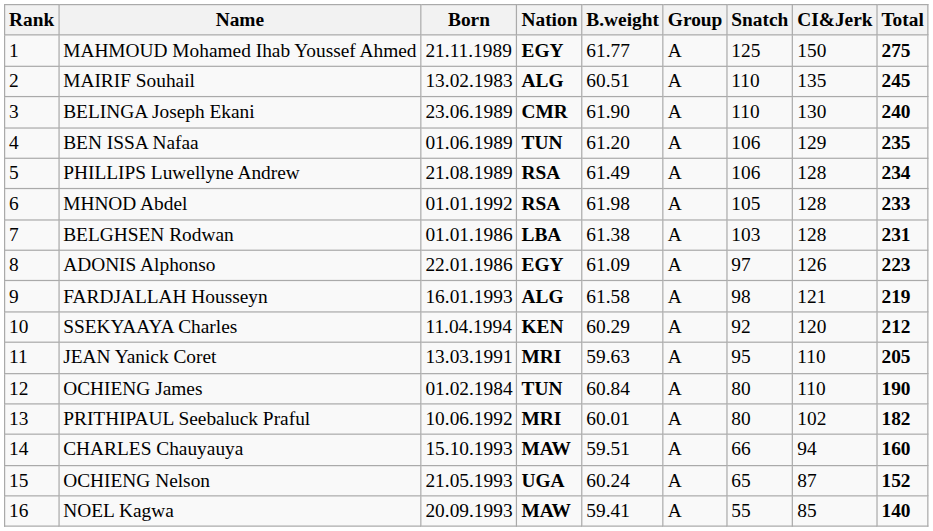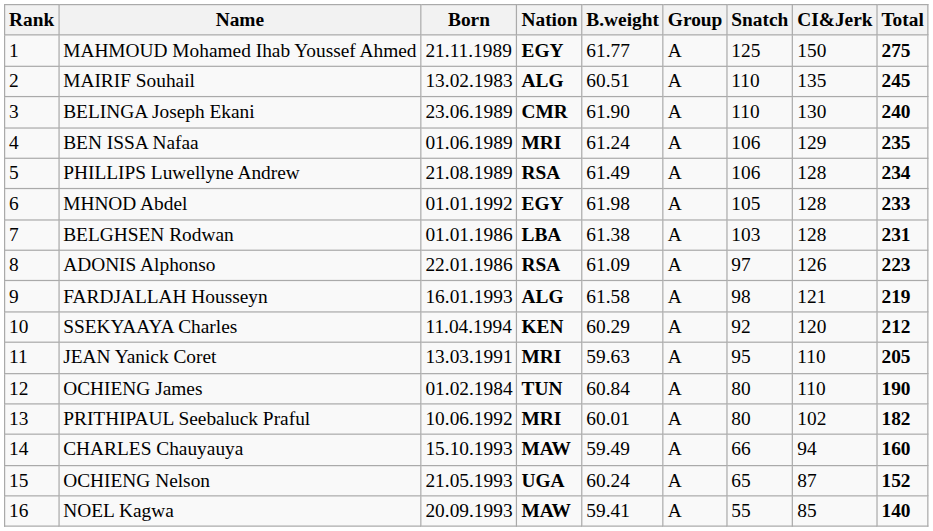 <table class="wikitable">
 <tr>
 <th>Rank</th>
 <th>Name</th>
 <th>Born</th>
 <th>Nation</th>
 <th>B.weight</th>
 <th>Group</th>
 <th>Snatch</th>
 <th>CI&Jerk</th>
 <th>Total</th>
 </tr>
 <tr>
 <td>1</td>
 <td>MAHMOUD Mohamed Ihab Youssef Ahmed</td>
 <td>21.11.1989</td>
 <td><strong>EGY</strong></td>
 <td>61.77</td>
 <td>A</td>
 <td>125</td>
 <td>150</td>
 <td><strong>275</strong></td>
 </tr>
 <tr>
 <td>2</td>
 <td>MAIRIF Souhail</td>
 <td>13.02.1983</td>
 <td><strong>ALG</strong></td>
 <td>60.51</td>
 <td>A</td>
 <td>110</td>
 <td>135</td>
 <td><strong>245</strong></td>
 </tr>
 <tr>
 <td>3</td>
 <td>BELINGA Joseph Ekani</td>
 <td>23.06.1989</td>
 <td><strong>CMR</strong></td>
 <td>61.90</td>
 <td>A</td>
 <td>110</td>
 <td>130</td>
 <td><strong>240</strong></td>
 </tr>
 <tr>
 <td>4</td>
 <td>BEN ISSA Nafaa</td>
 <td>01.06.1989</td>
-<td><strong>TUN</strong></td>
-<td>61.20</td>
+<td><strong>MRI</strong></td>
+<td>61.24</td>
 <td>A</td>
 <td>106</td>
 <td>129</td>
 <td><strong>235</strong></td>
 </tr>
 <tr>
 <td>5</td>
 <td>PHILLIPS Luwellyne Andrew</td>
 <td>21.08.1989</td>
 <td><strong>RSA</strong></td>
 <td>61.49</td>
 <td>A</td>
 <td>106</td>
 <td>128</td>
 <td><strong>234</strong></td>
 </tr>
 <tr>
 <td>6</td>
 <td>MHNOD Abdel</td>
 <td>01.01.1992</td>
-<td><strong>RSA</strong></td>
+<td><strong>EGY</strong></td>
 <td>61.98</td>
 <td>A</td>
 <td>105</td>
 <td>128</td>
 <td><strong>233</strong></td>
 </tr>
 <tr>
 <td>7</td>
 <td>BELGHSEN Rodwan</td>
 <td>01.01.1986</td>
 <td><strong>LBA</strong></td>
 <td>61.38</td>
 <td>A</td>
 <td>103</td>
 <td>128</td>
 <td><strong>231</strong></td>
 </tr>
 <tr>
 <td>8</td>
 <td>ADONIS Alphonso</td>
 <td>22.01.1986</td>
-<td><strong>EGY</strong></td>
+<td><strong>RSA</strong></td>
 <td>61.09</td>
 <td>A</td>
 <td>97</td>
 <td>126</td>
 <td><strong>223</strong></td>
 </tr>
 <tr>
 <td>9</td>
 <td>FARDJALLAH Housseyn</td>
 <td>16.01.1993</td>
 <td><strong>ALG</strong></td>
 <td>61.58</td>
 <td>A</td>
 <td>98</td>
 <td>121</td>
 <td><strong>219</strong></td>
 </tr>
 <tr>
 <td>10</td>
 <td>SSEKYAAYA Charles</td>
 <td>11.04.1994</td>
 <td><strong>KEN</strong></td>
 <td>60.29</td>
 <td>A</td>
 <td>92</td>
 <td>120</td>
 <td><strong>212</strong></td>
 </tr>
 <tr>
 <td>11</td>
 <td>JEAN Yanick Coret</td>
 <td>13.03.1991</td>
 <td><strong>MRI</strong></td>
 <td>59.63</td>
 <td>A</td>
 <td>95</td>
 <td>110</td>
 <td><strong>205</strong></td>
 </tr>
 <tr>
 <td>12</td>
 <td>OCHIENG James</td>
 <td>01.02.1984</td>
 <td><strong>TUN</strong></td>
 <td>60.84</td>
 <td>A</td>
 <td>80</td>
 <td>110</td>
 <td><strong>190</strong></td>
 </tr>
 <tr>
 <td>13</td>
 <td>PRITHIPAUL Seebaluck Praful</td>
 <td>10.06.1992</td>
 <td><strong>MRI</strong></td>
 <td>60.01</td>
 <td>A</td>
 <td>80</td>
 <td>102</td>
 <td><strong>182</strong></td>
 </tr>
 <tr>
 <td>14</td>
 <td>CHARLES Chauyauya</td>
 <td>15.10.1993</td>
 <td><strong>MAW</strong></td>
-<td>59.51</td>
+<td>59.49</td>
 <td>A</td>
 <td>66</td>
 <td>94</td>
 <td><strong>160</strong></td>
 </tr>
 <tr>
 <td>15</td>
 <td>OCHIENG Nelson</td>
 <td>21.05.1993</td>
 <td><strong>UGA</strong></td>
 <td>60.24</td>
 <td>A</td>
 <td>65</td>
 <td>87</td>
 <td><strong>152</strong></td>
 </tr>
 <tr>
 <td>16</td>
 <td>NOEL Kagwa</td>
 <td>20.09.1993</td>
 <td><strong>MAW</strong></td>
 <td>59.41</td>
 <td>A</td>
 <td>55</td>
 <td>85</td>
 <td><strong>140</strong></td>
 </tr>
 </table>
